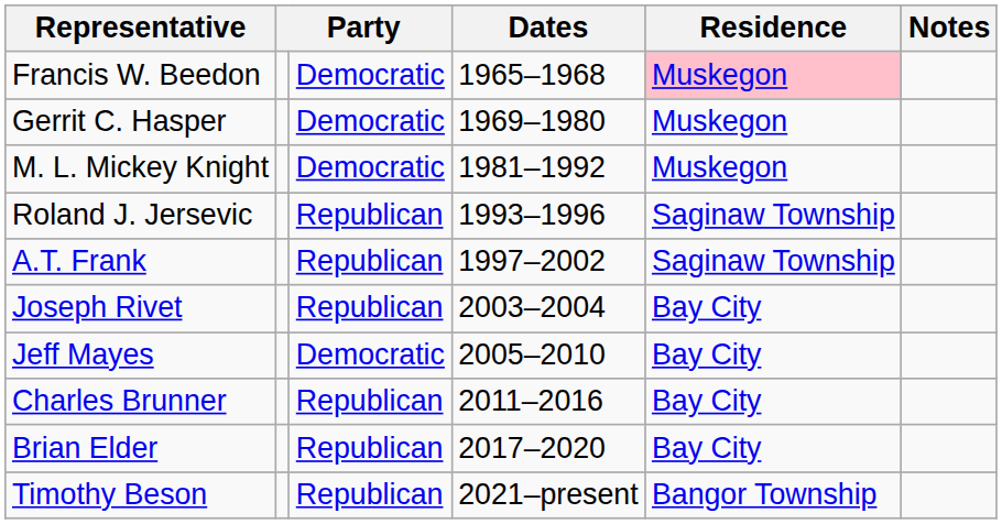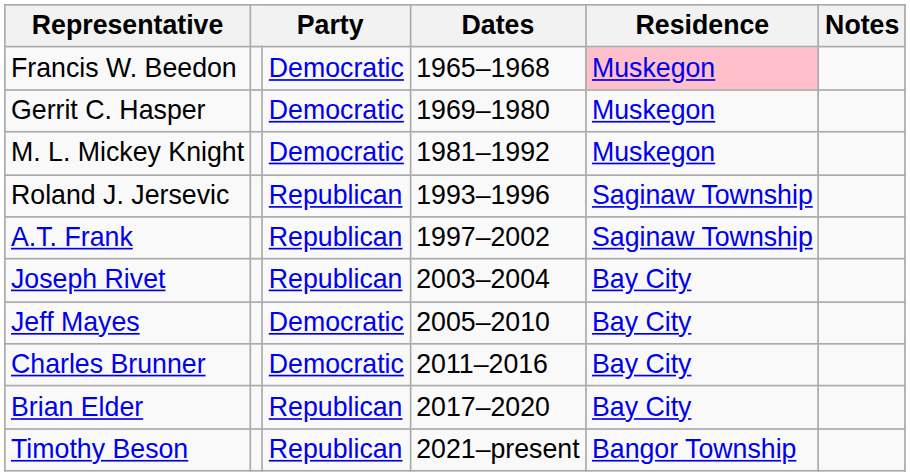 <table class=wikitable>
 <tr valign=bottom>
 <th>Representative</th>
 <th colspan="2">Party</th>
 <th>Dates</th>
 <th>Residence</th>
 <th>Notes</th>
 </tr>
 <tr>
 <td>Francis W. Beedon</td>
 <td bgcolor=></td>
 <td><a href='#'>Democratic</a></td>
 <td>1965–1968</td>
 <td style="background: pink;"><a href='#'>Muskegon</a></td>
 <td></td>
 </tr>
 <tr>
 <td>Gerrit C. Hasper</td>
 <td bgcolor=></td>
 <td><a href='#'>Democratic</a></td>
 <td>1969–1980</td>
 <td><a href='#'>Muskegon</a></td>
 <td></td>
 </tr>
 <tr>
 <td>M. L. Mickey Knight</td>
 <td bgcolor=></td>
 <td><a href='#'>Democratic</a></td>
 <td>1981–1992</td>
 <td><a href='#'>Muskegon</a></td>
 <td></td>
 </tr>
 <tr>
 <td>Roland J. Jersevic</td>
 <td bgcolor=></td>
 <td><a href='#'>Republican</a></td>
 <td>1993–1996</td>
 <td><a href='#'>Saginaw Township</a></td>
 <td></td>
 </tr>
 <tr>
 <td><a href='#'>A.T. Frank</a></td>
 <td bgcolor=></td>
 <td><a href='#'>Republican</a></td>
 <td>1997–2002</td>
 <td><a href='#'>Saginaw Township</a></td>
 <td></td>
 </tr>
 <tr>
 <td><a href='#'>Joseph Rivet</a></td>
 <td bgcolor=></td>
 <td><a href='#'>Republican</a></td>
 <td>2003–2004</td>
 <td><a href='#'>Bay City</a></td>
 <td></td>
 </tr>
 <tr>
 <td><a href='#'>Jeff Mayes</a></td>
 <td bgcolor=></td>
 <td><a href='#'>Democratic</a></td>
 <td>2005–2010</td>
 <td><a href='#'>Bay City</a></td>
 <td></td>
 </tr>
 <tr>
 <td><a href='#'>Charles Brunner</a></td>
 <td bgcolor=></td>
-<td><a href='#'>Republican</a></td>
+<td><a href='#'>Democratic</a></td>
 <td>2011–2016</td>
 <td><a href='#'>Bay City</a></td>
 <td></td>
 </tr>
 <tr>
 <td><a href='#'>Brian Elder</a></td>
 <td bgcolor=></td>
 <td><a href='#'>Republican</a></td>
 <td>2017–2020</td>
 <td><a href='#'>Bay City</a></td>
 <td></td>
 </tr>
 <tr>
 <td><a href='#'>Timothy Beson</a></td>
 <td bgcolor=></td>
 <td><a href='#'>Republican</a></td>
 <td>2021–present</td>
 <td><a href='#'>Bangor Township</a></td>
 <td></td>
 </tr>
 </table>
